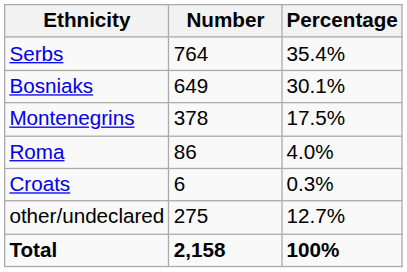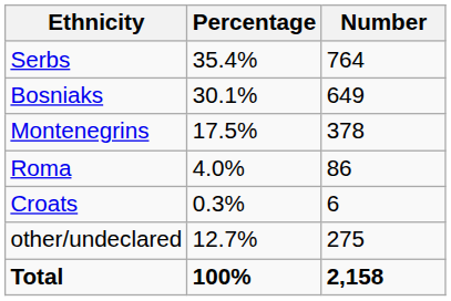 <table class="wikitable">
 <tr>
 <th width="100px">Ethnicity</th>
+<th width="80px">Percentage</th>
 <th width="80px">Number</th>
-<th width="80px">Percentage</th>
 </tr>
 <tr>
 <td><a href='#'>Serbs</a></td>
+<td>35.4%</td>
 <td>764</td>
-<td>35.4%</td>
 </tr>
 <tr>
 <td><a href='#'>Bosniaks</a></td>
+<td>30.1%</td>
 <td>649</td>
-<td>30.1%</td>
 </tr>
 <tr>
 <td><a href='#'>Montenegrins</a></td>
+<td>17.5%</td>
 <td>378</td>
-<td>17.5%</td>
 </tr>
 <tr>
 <td><a href='#'>Roma</a></td>
+<td>4.0%</td>
 <td>86</td>
-<td>4.0%</td>
 </tr>
 <tr>
 <td><a href='#'>Croats</a></td>
+<td>0.3%</td>
 <td>6</td>
-<td>0.3%</td>
 </tr>
 <tr>
 <td>other/undeclared</td>
+<td>12.7%</td>
 <td>275</td>
-<td>12.7%</td>
 </tr>
 <tr>
 <td><strong>Total</strong></td>
+<td><strong>100%</strong></td>
 <td><strong>2,158</strong></td>
-<td><strong>100%</strong></td>
 </tr>
 </table>
